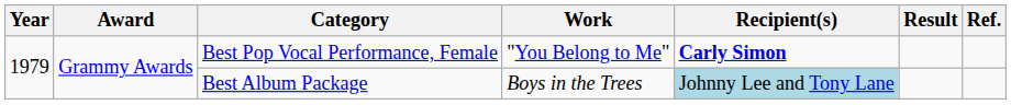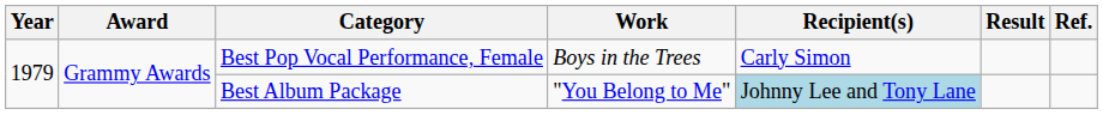 <table class="wikitable">
 <tr>
 <th>Year</th>
 <th>Award</th>
 <th>Category</th>
 <th>Work</th>
 <th>Recipient(s)</th>
 <th>Result</th>
 <th>Ref.</th>
 </tr>
 <tr>
 <td rowspan="2">1979</td>
 <td rowspan="2"><a href='#'>Grammy Awards</a></td>
 <td><a href='#'>Best Pop Vocal Performance, Female</a></td>
-<td>"<a href='#'>You Belong to Me</a>"</td>
-<td><strong><a href='#'>Carly Simon</a></strong></td>
+<td><em>Boys in the Trees</em></td>
+<td><a href='#'>Carly Simon</a></td>
 <td></td>
 <td align="center"></td>
 </tr>
 <tr>
 <td><a href='#'>Best Album Package</a></td>
-<td><em>Boys in the Trees</em></td>
+<td>"<a href='#'>You Belong to Me</a>"</td>
 <td style="background: lightblue;">Johnny Lee and <a href='#'>Tony Lane</a></td>
 <td></td>
 <td align="center"></td>
 </tr>
 </table>
